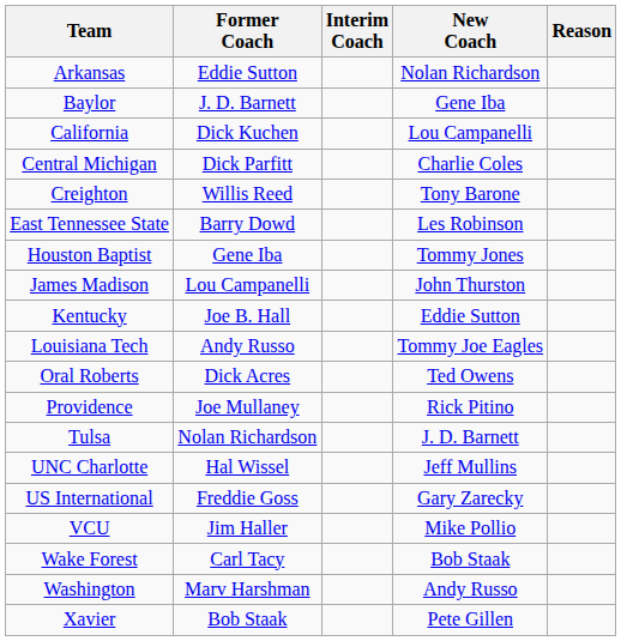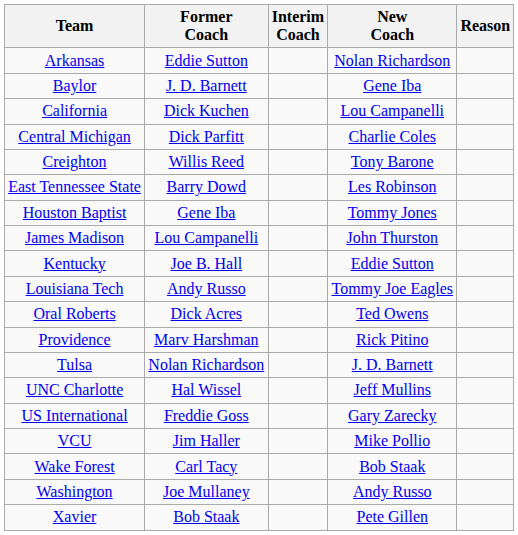 <table class="wikitable" style="text-align:center;">
 <tr>
 <th>Team</th>
 <th>Former<br>Coach</th>
 <th>Interim<br>Coach</th>
 <th>New<br>Coach</th>
 <th>Reason</th>
 </tr>
 <tr>
 <td><a href='#'>Arkansas</a></td>
 <td><a href='#'>Eddie Sutton</a></td>
 <td></td>
 <td><a href='#'>Nolan Richardson</a></td>
 <td></td>
 </tr>
 <tr>
 <td><a href='#'>Baylor</a></td>
 <td><a href='#'>J. D. Barnett</a></td>
 <td></td>
 <td><a href='#'>Gene Iba</a></td>
 <td></td>
 </tr>
 <tr>
 <td><a href='#'>California</a></td>
 <td><a href='#'>Dick Kuchen</a></td>
 <td></td>
 <td><a href='#'>Lou Campanelli</a></td>
 <td></td>
 </tr>
 <tr>
 <td><a href='#'>Central Michigan</a></td>
 <td><a href='#'>Dick Parfitt</a></td>
 <td></td>
 <td><a href='#'>Charlie Coles</a></td>
 <td></td>
 </tr>
 <tr>
 <td><a href='#'>Creighton</a></td>
 <td><a href='#'>Willis Reed</a></td>
 <td></td>
 <td><a href='#'>Tony Barone</a></td>
 <td></td>
 </tr>
 <tr>
 <td><a href='#'>East Tennessee State</a></td>
 <td><a href='#'>Barry Dowd</a></td>
 <td></td>
 <td><a href='#'>Les Robinson</a></td>
 <td></td>
 </tr>
 <tr>
 <td><a href='#'>Houston Baptist</a></td>
 <td><a href='#'>Gene Iba</a></td>
 <td></td>
 <td><a href='#'>Tommy Jones</a></td>
 <td></td>
 </tr>
 <tr>
 <td><a href='#'>James Madison</a></td>
 <td><a href='#'>Lou Campanelli</a></td>
 <td></td>
 <td><a href='#'>John Thurston</a></td>
 <td></td>
 </tr>
 <tr>
 <td><a href='#'>Kentucky</a></td>
 <td><a href='#'>Joe B. Hall</a></td>
 <td></td>
 <td><a href='#'>Eddie Sutton</a></td>
 <td></td>
 </tr>
 <tr>
 <td><a href='#'>Louisiana Tech</a></td>
 <td><a href='#'>Andy Russo</a></td>
 <td></td>
 <td><a href='#'>Tommy Joe Eagles</a></td>
 <td></td>
 </tr>
 <tr>
 <td><a href='#'>Oral Roberts</a></td>
 <td><a href='#'>Dick Acres</a></td>
 <td></td>
 <td><a href='#'>Ted Owens</a></td>
 <td></td>
 </tr>
 <tr>
 <td><a href='#'>Providence</a></td>
-<td><a href='#'>Joe Mullaney</a></td>
+<td><a href='#'>Marv Harshman</a></td>
 <td></td>
 <td><a href='#'>Rick Pitino</a></td>
 <td></td>
 </tr>
 <tr>
 <td><a href='#'>Tulsa</a></td>
 <td><a href='#'>Nolan Richardson</a></td>
 <td></td>
 <td><a href='#'>J. D. Barnett</a></td>
 <td></td>
 </tr>
 <tr>
 <td><a href='#'>UNC Charlotte</a></td>
 <td><a href='#'>Hal Wissel</a></td>
 <td></td>
 <td><a href='#'>Jeff Mullins</a></td>
 <td></td>
 </tr>
 <tr>
 <td><a href='#'>US International</a></td>
 <td><a href='#'>Freddie Goss</a></td>
 <td></td>
 <td><a href='#'>Gary Zarecky</a></td>
 <td></td>
 </tr>
 <tr>
 <td><a href='#'>VCU</a></td>
 <td><a href='#'>Jim Haller</a></td>
 <td></td>
 <td><a href='#'>Mike Pollio</a></td>
 <td></td>
 </tr>
 <tr>
 <td><a href='#'>Wake Forest</a></td>
 <td><a href='#'>Carl Tacy</a></td>
 <td></td>
 <td><a href='#'>Bob Staak</a></td>
 <td></td>
 </tr>
 <tr>
 <td><a href='#'>Washington</a></td>
-<td><a href='#'>Marv Harshman</a></td>
+<td><a href='#'>Joe Mullaney</a></td>
 <td></td>
 <td><a href='#'>Andy Russo</a></td>
 <td></td>
 </tr>
 <tr>
 <td><a href='#'>Xavier</a></td>
 <td><a href='#'>Bob Staak</a></td>
 <td></td>
 <td><a href='#'>Pete Gillen</a></td>
 <td></td>
 </tr>
 <tr>
 </tr>
 </table>
